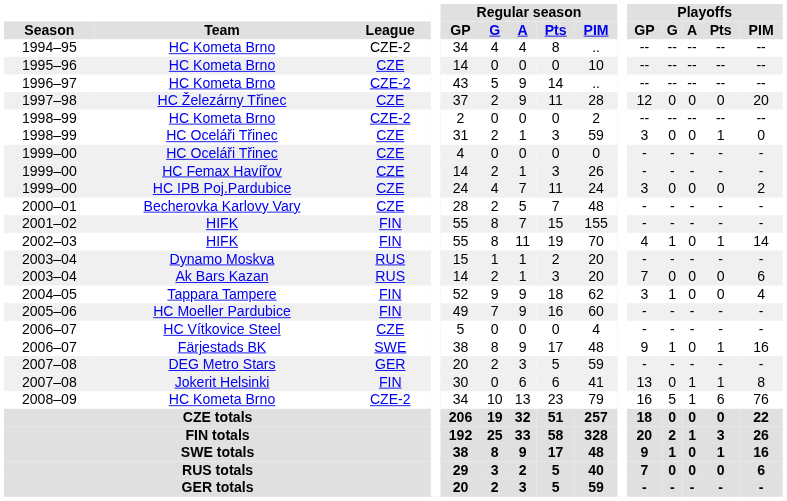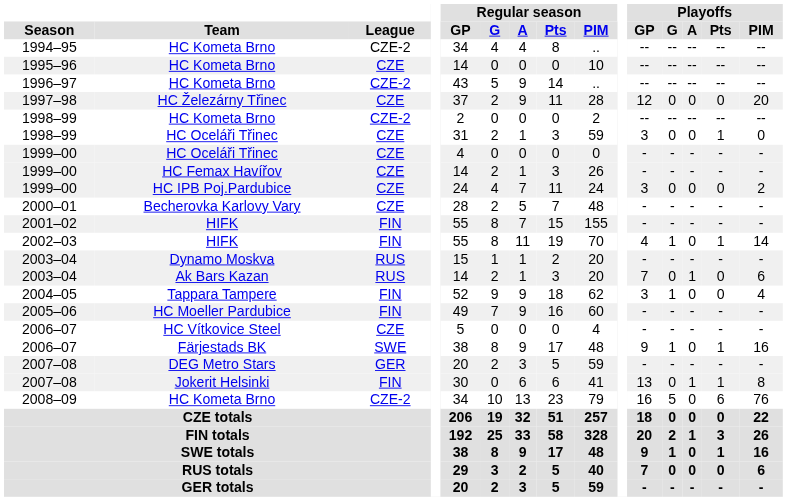 <table BORDER="0" CELLPADDING="1" CELLSPACING="0" width="70%" style="text-align:center">
 <tr bgcolor="#e0e0e0">
 <th colspan="3" bgcolor="#ffffff"> </th>
 <th rowspan="99" bgcolor="#ffffff"> </th>
 <th colspan="5">Regular season</th>
 <th rowspan="99" bgcolor="#ffffff"> </th>
 <th colspan="5">Playoffs</th>
 </tr>
 <tr ALIGN="center" bgcolor="#e0e0e0">
 <th>Season</th>
 <th>Team</th>
 <th>League</th>
 <th>GP</th>
 <th><a href='#'>G</a></th>
 <th><a href='#'>A</a></th>
 <th><a href='#'>Pts</a></th>
 <th><a href='#'>PIM</a></th>
 <th>GP</th>
 <th>G</th>
 <th>A</th>
 <th>Pts</th>
 <th>PIM</th>
 </tr>
 <tr ALIGN="center">
 <td>1994–95</td>
 <td><a href='#'>HC Kometa Brno</a></td>
 <td>CZE-2</td>
 <td>34</td>
 <td>4</td>
 <td>4</td>
 <td>8</td>
 <td>..</td>
 <td>--</td>
 <td>--</td>
 <td>--</td>
 <td>--</td>
 <td>--</td>
 </tr>
 <tr ALIGN="center" bgcolor="#f0f0f0">
 <td>1995–96</td>
 <td><a href='#'>HC Kometa Brno</a></td>
 <td><a href='#'>CZE</a></td>
 <td>14</td>
 <td>0</td>
 <td>0</td>
 <td>0</td>
 <td>10</td>
 <td>--</td>
 <td>--</td>
 <td>--</td>
 <td>--</td>
 <td>--</td>
 </tr>
 <tr ALIGN="center">
 <td>1996–97</td>
 <td><a href='#'>HC Kometa Brno</a></td>
 <td><a href='#'>CZE-2</a></td>
 <td>43</td>
 <td>5</td>
 <td>9</td>
 <td>14</td>
 <td>..</td>
 <td>--</td>
 <td>--</td>
 <td>--</td>
 <td>--</td>
 <td>--</td>
 </tr>
 <tr ALIGN="center" bgcolor="#f0f0f0">
 <td>1997–98</td>
 <td><a href='#'>HC Železárny Třinec</a></td>
 <td><a href='#'>CZE</a></td>
 <td>37</td>
 <td>2</td>
 <td>9</td>
 <td>11</td>
 <td>28</td>
 <td>12</td>
 <td>0</td>
 <td>0</td>
 <td>0</td>
 <td>20</td>
 </tr>
 <tr ALIGN="center">
 <td>1998–99</td>
 <td><a href='#'>HC Kometa Brno</a></td>
 <td><a href='#'>CZE-2</a></td>
 <td>2</td>
 <td>0</td>
 <td>0</td>
 <td>0</td>
 <td>2</td>
 <td>--</td>
 <td>--</td>
 <td>--</td>
 <td>--</td>
 <td>--</td>
 </tr>
 <tr ALIGN="center">
 <td>1998–99</td>
 <td><a href='#'>HC Oceláři Třinec</a></td>
 <td><a href='#'>CZE</a></td>
 <td>31</td>
 <td>2</td>
 <td>1</td>
 <td>3</td>
 <td>59</td>
 <td>3</td>
 <td>0</td>
 <td>0</td>
 <td>1</td>
 <td>0</td>
 </tr>
 <tr ALIGN="center" bgcolor="#f0f0f0">
 <td>1999–00</td>
 <td><a href='#'>HC Oceláři Třinec</a></td>
 <td><a href='#'>CZE</a></td>
 <td>4</td>
 <td>0</td>
 <td>0</td>
 <td>0</td>
 <td>0</td>
 <td>-</td>
 <td>-</td>
 <td>-</td>
 <td>-</td>
 <td>-</td>
 </tr>
 <tr ALIGN="center" bgcolor="#f0f0f0">
 <td>1999–00</td>
 <td><a href='#'>HC Femax Havířov</a></td>
 <td><a href='#'>CZE</a></td>
 <td>14</td>
 <td>2</td>
 <td>1</td>
 <td>3</td>
 <td>26</td>
 <td>-</td>
 <td>-</td>
 <td>-</td>
 <td>-</td>
 <td>-</td>
 </tr>
 <tr ALIGN="center" bgcolor="#f0f0f0">
 <td>1999–00</td>
 <td><a href='#'>HC IPB Poj.Pardubice</a></td>
 <td><a href='#'>CZE</a></td>
 <td>24</td>
 <td>4</td>
 <td>7</td>
 <td>11</td>
 <td>24</td>
 <td>3</td>
 <td>0</td>
 <td>0</td>
 <td>0</td>
 <td>2</td>
 </tr>
 <tr ALIGN="center">
 <td>2000–01</td>
 <td><a href='#'>Becherovka Karlovy Vary</a></td>
 <td><a href='#'>CZE</a></td>
 <td>28</td>
 <td>2</td>
 <td>5</td>
 <td>7</td>
 <td>48</td>
 <td>-</td>
 <td>-</td>
 <td>-</td>
 <td>-</td>
 <td>-</td>
 </tr>
 <tr ALIGN="center" bgcolor="#f0f0f0">
 <td>2001–02</td>
 <td><a href='#'>HIFK</a></td>
 <td><a href='#'>FIN</a></td>
 <td>55</td>
 <td>8</td>
 <td>7</td>
 <td>15</td>
 <td>155</td>
 <td>-</td>
 <td>-</td>
 <td>-</td>
 <td>-</td>
 <td>-</td>
 </tr>
 <tr ALIGN="center">
 <td>2002–03</td>
 <td><a href='#'>HIFK</a></td>
 <td><a href='#'>FIN</a></td>
 <td>55</td>
 <td>8</td>
 <td>11</td>
 <td>19</td>
 <td>70</td>
 <td>4</td>
 <td>1</td>
 <td>0</td>
 <td>1</td>
 <td>14</td>
 </tr>
 <tr ALIGN="center" bgcolor="#f0f0f0">
 <td>2003–04</td>
 <td><a href='#'>Dynamo Moskva</a></td>
 <td><a href='#'>RUS</a></td>
 <td>15</td>
 <td>1</td>
 <td>1</td>
 <td>2</td>
 <td>20</td>
 <td>-</td>
 <td>-</td>
 <td>-</td>
 <td>-</td>
 <td>-</td>
 </tr>
 <tr ALIGN="center" bgcolor="#f0f0f0">
 <td>2003–04</td>
 <td><a href='#'>Ak Bars Kazan</a></td>
 <td><a href='#'>RUS</a></td>
 <td>14</td>
 <td>2</td>
 <td>1</td>
 <td>3</td>
 <td>20</td>
 <td>7</td>
 <td>0</td>
-<td>0</td>
+<td>1</td>
 <td>0</td>
 <td>6</td>
 </tr>
 <tr ALIGN="center">
 <td>2004–05</td>
 <td><a href='#'>Tappara Tampere</a></td>
 <td><a href='#'>FIN</a></td>
 <td>52</td>
 <td>9</td>
 <td>9</td>
 <td>18</td>
 <td>62</td>
 <td>3</td>
 <td>1</td>
 <td>0</td>
 <td>0</td>
 <td>4</td>
 </tr>
 <tr ALIGN="center" bgcolor="#f0f0f0">
 <td>2005–06</td>
 <td><a href='#'>HC Moeller Pardubice</a></td>
 <td><a href='#'>FIN</a></td>
 <td>49</td>
 <td>7</td>
 <td>9</td>
 <td>16</td>
 <td>60</td>
 <td>-</td>
 <td>-</td>
 <td>-</td>
 <td>-</td>
 <td>-</td>
 </tr>
 <tr ALIGN="center">
 <td>2006–07</td>
 <td><a href='#'>HC Vítkovice Steel</a></td>
 <td><a href='#'>CZE</a></td>
 <td>5</td>
 <td>0</td>
 <td>0</td>
 <td>0</td>
 <td>4</td>
 <td>-</td>
 <td>-</td>
 <td>-</td>
 <td>-</td>
 <td>-</td>
 </tr>
 <tr ALIGN="center">
 <td>2006–07</td>
 <td><a href='#'>Färjestads BK</a></td>
 <td><a href='#'>SWE</a></td>
 <td>38</td>
 <td>8</td>
 <td>9</td>
 <td>17</td>
 <td>48</td>
 <td>9</td>
 <td>1</td>
 <td>0</td>
 <td>1</td>
 <td>16</td>
 </tr>
 <tr ALIGN="center" bgcolor="#f0f0f0">
 <td>2007–08</td>
 <td><a href='#'>DEG Metro Stars</a></td>
 <td><a href='#'>GER</a></td>
 <td>20</td>
 <td>2</td>
 <td>3</td>
 <td>5</td>
 <td>59</td>
 <td>-</td>
 <td>-</td>
 <td>-</td>
 <td>-</td>
 <td>-</td>
 </tr>
 <tr ALIGN="center" bgcolor="#f0f0f0">
 <td>2007–08</td>
 <td><a href='#'>Jokerit Helsinki</a></td>
 <td><a href='#'>FIN</a></td>
 <td>30</td>
 <td>0</td>
 <td>6</td>
 <td>6</td>
 <td>41</td>
 <td>13</td>
 <td>0</td>
 <td>1</td>
 <td>1</td>
 <td>8</td>
 </tr>
 <tr ALIGN="center">
 <td>2008–09</td>
 <td><a href='#'>HC Kometa Brno</a></td>
 <td><a href='#'>CZE-2</a></td>
 <td>34</td>
 <td>10</td>
 <td>13</td>
 <td>23</td>
 <td>79</td>
 <td>16</td>
 <td>5</td>
-<td>1</td>
+<td>0</td>
 <td>6</td>
 <td>76<br></td>
 </tr>
 <tr ALIGN="center" bgcolor="#e0e0e0">
 <th colspan="3">CZE totals</th>
 <th>206</th>
 <th>19</th>
 <th>32</th>
 <th>51</th>
 <th>257</th>
 <th>18</th>
 <th>0</th>
 <th>0</th>
 <th>0</th>
 <th>22</th>
 </tr>
 <tr ALIGN="center" bgcolor="#e0e0e0">
 <th colspan="3">FIN totals</th>
 <th>192</th>
 <th>25</th>
 <th>33</th>
 <th>58</th>
 <th>328</th>
 <th>20</th>
 <th>2</th>
 <th>1</th>
 <th>3</th>
 <th>26</th>
 </tr>
 <tr ALIGN="center" bgcolor="#e0e0e0">
 <th colspan="3">SWE totals</th>
 <th>38</th>
 <th>8</th>
 <th>9</th>
 <th>17</th>
 <th>48</th>
 <th>9</th>
 <th>1</th>
 <th>0</th>
 <th>1</th>
 <th>16</th>
 </tr>
 <tr ALIGN="center" bgcolor="#e0e0e0">
 <th colspan="3">RUS totals</th>
 <th>29</th>
 <th>3</th>
 <th>2</th>
 <th>5</th>
 <th>40</th>
 <th>7</th>
 <th>0</th>
 <th>0</th>
 <th>0</th>
 <th>6</th>
 </tr>
 <tr ALIGN="center" bgcolor="#e0e0e0">
 <th colspan="3">GER totals</th>
 <th>20</th>
 <th>2</th>
 <th>3</th>
 <th>5</th>
 <th>59</th>
 <th>-</th>
 <th>-</th>
 <th>-</th>
 <th>-</th>
 <th>-</th>
 </tr>
 </table>
